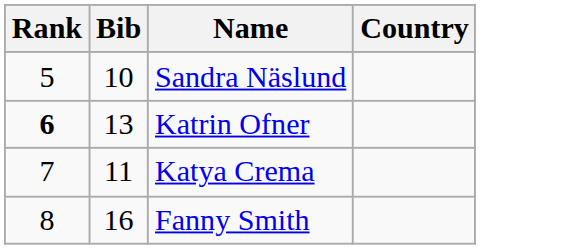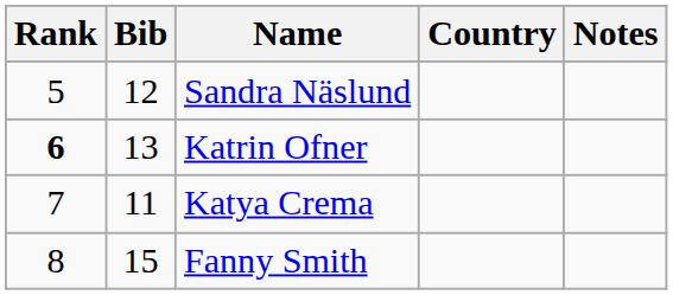 <table class="wikitable sortable" style="text-align:center">
 <tr>
 <th>Rank</th>
 <th>Bib</th>
 <th>Name</th>
 <th>Country</th>
+<th>Notes</th>
 </tr>
 <tr>
 <td>5</td>
-<td>10</td>
+<td>12</td>
 <td align=left><a href='#'>Sandra Näslund</a></td>
 <td align=left></td>
+<td></td>
 </tr>
 <tr>
 <td><strong>6</strong></td>
 <td>13</td>
 <td align=left><a href='#'>Katrin Ofner</a></td>
 <td align=left></td>
+<td></td>
 </tr>
 <tr>
 <td>7</td>
 <td>11</td>
 <td align=left><a href='#'>Katya Crema</a></td>
 <td align=left></td>
+<td></td>
 </tr>
 <tr>
 <td>8</td>
-<td>16</td>
+<td>15</td>
 <td align=left><a href='#'>Fanny Smith</a></td>
 <td align=left></td>
+<td></td>
 </tr>
 </table>
